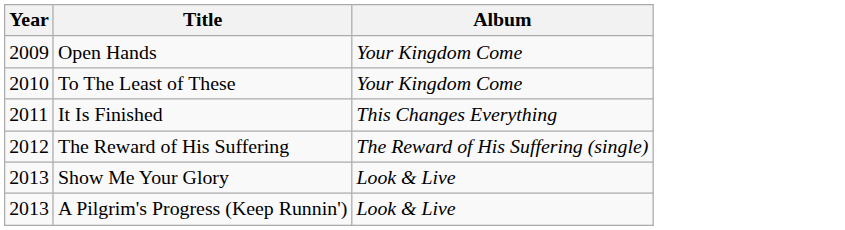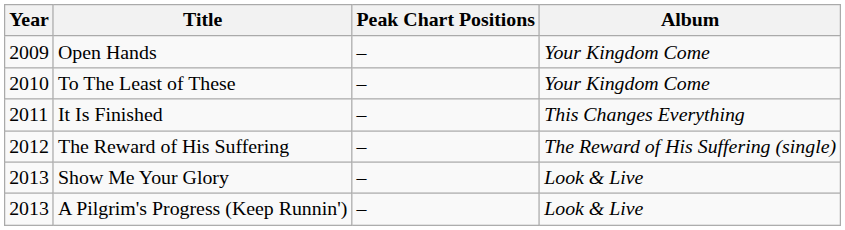 <table class="wikitable">
 <tr>
 <th>Year</th>
 <th>Title</th>
+<th>Peak Chart Positions</th>
 <th>Album</th>
 </tr>
 <tr>
 <td>2009</td>
 <td>Open Hands</td>
+<td>–</td>
 <td><em>Your Kingdom Come</em></td>
 </tr>
 <tr>
 <td>2010</td>
 <td>To The Least of These</td>
+<td>–</td>
 <td><em>Your Kingdom Come</em></td>
 </tr>
 <tr>
 <td>2011</td>
 <td>It Is Finished</td>
+<td>–</td>
 <td><em>This Changes Everything</em></td>
 </tr>
 <tr>
 <td>2012</td>
 <td>The Reward of His Suffering</td>
+<td>–</td>
 <td><em>The Reward of His Suffering (single)</em></td>
 </tr>
 <tr>
 <td>2013</td>
 <td>Show Me Your Glory</td>
+<td>–</td>
 <td><em>Look & Live</em></td>
 </tr>
 <tr>
 <td>2013</td>
 <td>A Pilgrim's Progress (Keep Runnin')</td>
+<td>–</td>
 <td><em>Look & Live</em></td>
 </tr>
 </table>
